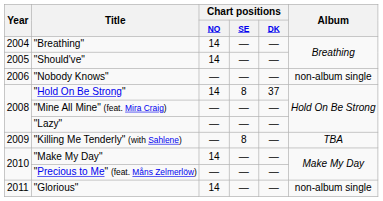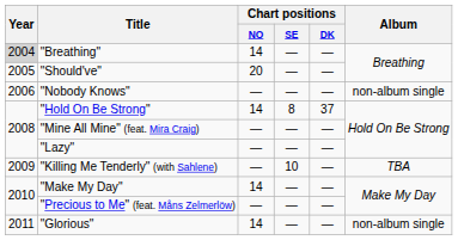 <table class="wikitable">
 <tr>
 <th rowspan="2">Year</th>
 <th rowspan="2">Title</th>
 <th colspan="3">Chart positions</th>
 <th rowspan="2">Album</th>
 </tr>
 <tr>
 <th width="40"><small><a href='#'>NO</a></small></th>
 <th width="40"><small><a href='#'>SE</a></small></th>
 <th width="40"><small><a href='#'>DK</a></small></th>
 </tr>
 <tr>
-<td align="center" rowspan="1">2004</td>
+<td align="center" rowspan="1" style="background: lightgrey;">2004</td>
 <td align="left">"Breathing"</td>
 <td align="center">14</td>
 <td align="center">—</td>
 <td align="center">—</td>
 <td align="center" rowspan="2"><em>Breathing</em></td>
 </tr>
 <tr>
 <td align="center" rowspan="1">2005</td>
 <td align="left">"Should've"</td>
-<td align="center">14</td>
+<td align="center">20</td>
 <td align="center">—</td>
 <td align="center">—</td>
 </tr>
 <tr>
 <td align="center" rowspan="1">2006</td>
 <td align="left">"Nobody Knows"</td>
 <td align="center">—</td>
 <td align="center">—</td>
 <td align="center">—</td>
 <td align="center" rowspan="1">non-album single</td>
 </tr>
 <tr>
 <td align="center" rowspan="3">2008</td>
 <td align="left">"<a href='#'>Hold On Be Strong</a>"</td>
 <td align="center">14</td>
 <td align="center">8</td>
 <td align="center">37</td>
 <td align="center" rowspan="3"><em>Hold On Be Strong</em></td>
 </tr>
 <tr>
 <td align="left">"Mine All Mine" <small>(feat. <a href='#'>Mira Craig</a>)</small></td>
 <td align="center">—</td>
 <td align="center">—</td>
 <td align="center">—</td>
 </tr>
 <tr>
 <td align="left">"Lazy"</td>
 <td align="center">—</td>
 <td align="center">—</td>
 <td align="center">—</td>
 </tr>
 <tr>
 <td align="center" rowspan="1">2009</td>
 <td align="left">"Killing Me Tenderly" <small>(with <a href='#'>Sahlene</a>)</small></td>
 <td align="center">—</td>
-<td align="center">8</td>
+<td align="center">10</td>
 <td align="center">—</td>
 <td align="center" rowspan="1"><em>TBA</em></td>
 </tr>
 <tr>
 <td align="center" rowspan="2">2010</td>
 <td align="left">"Make My Day"</td>
 <td align="center">14</td>
 <td align="center">—</td>
 <td align="center">—</td>
 <td align="center" rowspan="2"><em>Make My Day</em></td>
 </tr>
 <tr>
 <td align="left">"<a href='#'>Precious to Me</a>" <small>(feat. <a href='#'>Måns Zelmerlöw</a>)</small></td>
 <td align="center">—</td>
 <td align="center">—</td>
 <td align="center">—</td>
 </tr>
 <tr>
 <td align="center" rowspan="1">2011</td>
 <td align="left">"Glorious"</td>
 <td align="center">14</td>
 <td align="center">—</td>
 <td align="center">—</td>
 <td align="center" rowspan="1">non-album single</td>
 </tr>
 </table>
